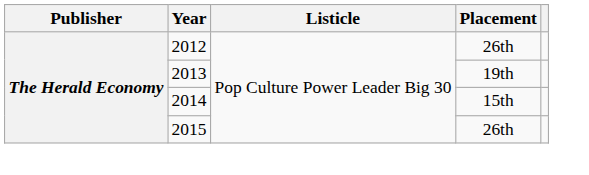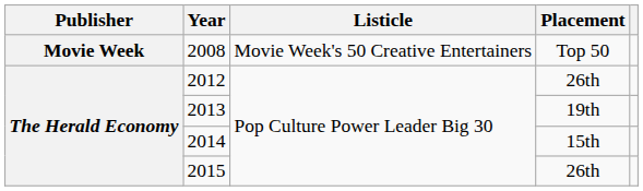 <table class="wikitable plainrowheaders sortable" style="text-align:left">
 <tr>
 <th scope="col">Publisher</th>
 <th scope="col">Year</th>
 <th scope="col">Listicle</th>
 <th scope="col">Placement</th>
 <th scope="col" class="unsortable"></th>
+</tr>
+<tr>
+<th scope="row">Movie Week</th>
+<td>2008</td>
+<td>Movie Week's 50 Creative Entertainers</td>
+<td style="text-align:center">Top 50</td>
+<td></td>
 </tr>
 <tr>
 <th rowspan="4" scope="row"><em>The Herald Economy</em></th>
 <td>2012</td>
 <td rowspan="4">Pop Culture Power Leader Big 30</td>
 <td style="text-align:center">26th</td>
 <td></td>
 </tr>
 <tr>
 <td>2013</td>
 <td style="text-align:center">19th</td>
 <td></td>
 </tr>
 <tr>
 <td>2014</td>
 <td style="text-align:center">15th</td>
 <td></td>
 </tr>
 <tr>
 <td>2015</td>
 <td style="text-align:center">26th</td>
 <td></td>
 </tr>
 </table>
